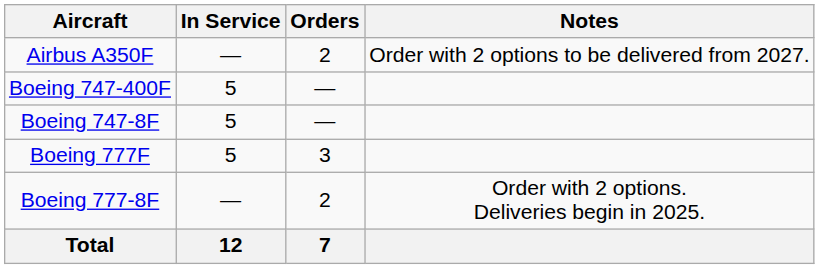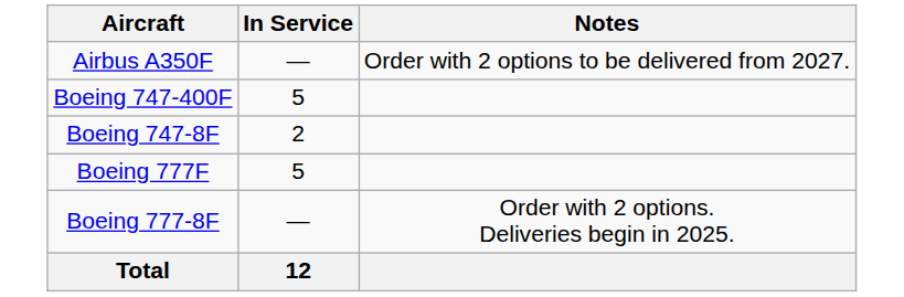 <table class="wikitable" style="text-align:center;margin:auto;">
 <tr>
 <th>Aircraft</th>
 <th>In Service</th>
-<th>Orders</th>
 <th>Notes</th>
 </tr>
 <tr>
 <td><a href='#'>Airbus A350F</a></td>
 <td>—</td>
-<td>2</td>
 <td>Order with 2 options to be delivered from 2027.</td>
 </tr>
 <tr>
 <td><a href='#'>Boeing 747-400F</a></td>
 <td>5</td>
-<td>—</td>
 <td></td>
 </tr>
 <tr>
 <td><a href='#'>Boeing 747-8F</a></td>
-<td>5</td>
-<td>—</td>
+<td>2</td>
 <td></td>
 </tr>
 <tr>
 <td><a href='#'>Boeing 777F</a></td>
 <td>5</td>
-<td>3</td>
 <td></td>
 </tr>
 <tr>
 <td><a href='#'>Boeing 777-8F</a></td>
 <td>—</td>
-<td>2</td>
 <td>Order with 2 options.<br>Deliveries begin in 2025.</td>
 </tr>
 <tr>
 <th>Total</th>
 <th>12</th>
-<th>7</th>
 <th></th>
 </tr>
 </table>
